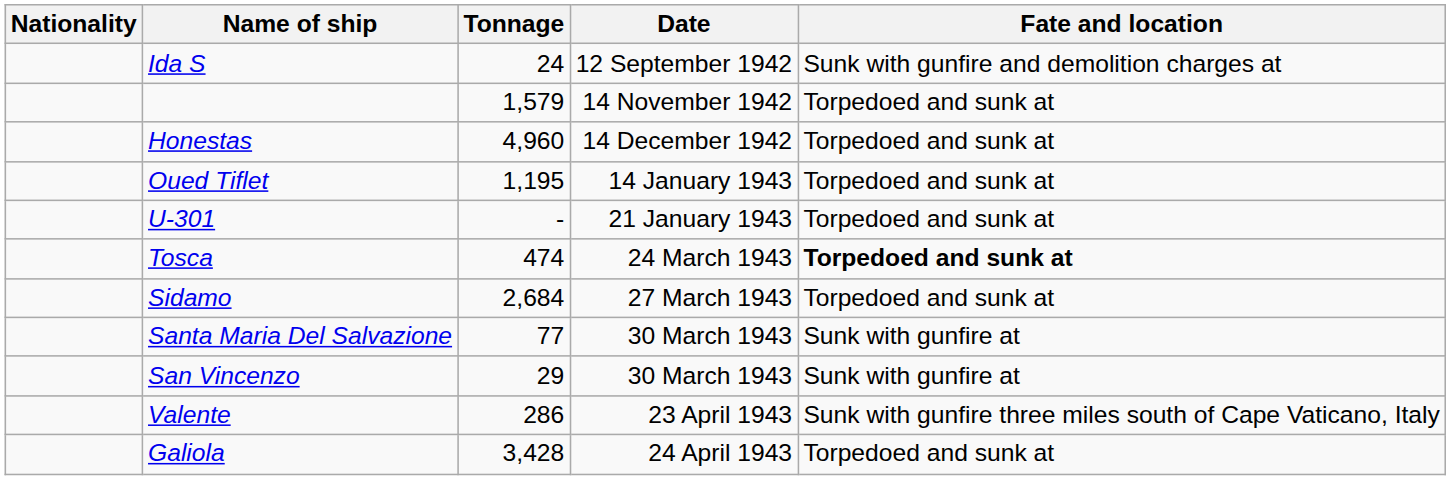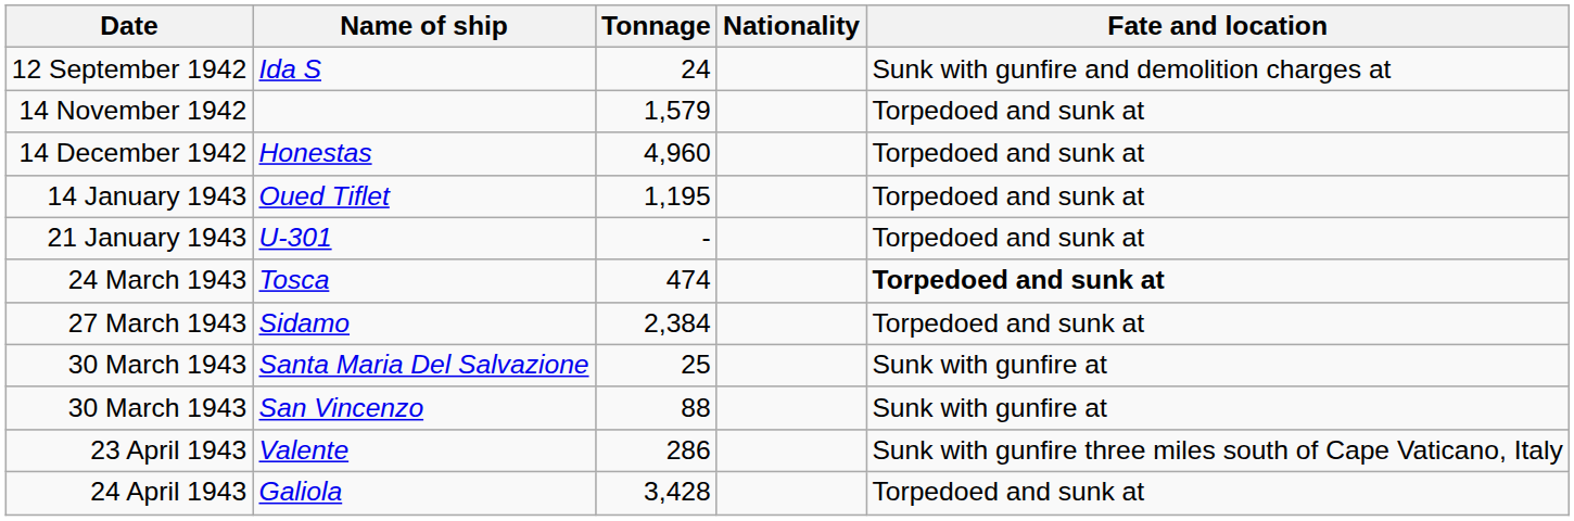 <table class="wikitable sortable" style="margin: 1em auto 1em auto;"|->
 <tr>
-<th>Nationality</th>
+<th>Date</th>
 <th>Name of ship</th>
 <th>Tonnage</th>
-<th>Date</th>
+<th>Nationality</th>
 <th>Fate and location</th>
 </tr>
 <tr>
-<td align="left"></td>
+<td align="right">12 September 1942</td>
 <td align="left"><a href='#'><em>Ida S</em></a></td>
 <td align="right">24</td>
-<td align="right">12 September 1942</td>
+<td align="left"></td>
 <td align="left">Sunk with gunfire and demolition charges at </td>
 </tr>
 <tr>
-<td align="left"></td>
+<td align="right">14 November 1942</td>
 <td align="left"></td>
 <td align="right">1,579</td>
-<td align="right">14 November 1942</td>
+<td align="left"></td>
 <td align="left">Torpedoed and sunk at </td>
 </tr>
 <tr>
-<td align="left"></td>
+<td align="right">14 December 1942</td>
 <td align="left"><a href='#'><em>Honestas</em></a></td>
 <td align="right">4,960</td>
-<td align="right">14 December 1942</td>
+<td align="left"></td>
 <td align="left">Torpedoed and sunk at </td>
 </tr>
 <tr>
-<td align="left"></td>
+<td align="right">14 January 1943</td>
 <td align="left"><a href='#'><em>Oued Tiflet</em></a></td>
 <td align="right">1,195</td>
-<td align="right">14 January 1943</td>
+<td align="left"></td>
 <td align="left">Torpedoed and sunk at </td>
 </tr>
 <tr>
-<td align="left"></td>
+<td align="right">21 January 1943</td>
 <td align="left"><a href='#'><em>U-301</em></a></td>
 <td align="right">-</td>
-<td align="right">21 January 1943</td>
+<td align="left"></td>
 <td align="left">Torpedoed and sunk at </td>
 </tr>
 <tr>
-<td align="left"></td>
+<td align="right">24 March 1943</td>
 <td align="left"><a href='#'><em>Tosca</em></a></td>
 <td align="right">474</td>
-<td align="right">24 March 1943</td>
+<td align="left"></td>
 <td align="left"><strong>Torpedoed and sunk at </strong></td>
 </tr>
 <tr>
+<td align="right">27 March 1943</td>
+<td align="left"><a href='#'><em>Sidamo</em></a></td>
+<td align="right">2,384</td>
 <td align="left"></td>
-<td align="left"><a href='#'><em>Sidamo</em></a></td>
-<td align="right">2,684</td>
-<td align="right">27 March 1943</td>
 <td align="left">Torpedoed and sunk at </td>
 </tr>
 <tr>
+<td align="right">30 March 1943</td>
+<td align="left"><a href='#'><em>Santa Maria Del Salvazione</em></a></td>
+<td align="right">25</td>
 <td align="left"></td>
-<td align="left"><a href='#'><em>Santa Maria Del Salvazione</em></a></td>
-<td align="right">77</td>
-<td align="right">30 March 1943</td>
 <td align="left">Sunk with gunfire at </td>
 </tr>
 <tr>
+<td align="right">30 March 1943</td>
+<td align="left"><a href='#'><em>San Vincenzo</em></a></td>
+<td align="right">88</td>
 <td align="left"></td>
-<td align="left"><a href='#'><em>San Vincenzo</em></a></td>
-<td align="right">29</td>
-<td align="right">30 March 1943</td>
 <td align="left">Sunk with gunfire at </td>
 </tr>
 <tr>
-<td align="left"></td>
+<td align="right">23 April 1943</td>
 <td align="left"><a href='#'><em>Valente</em></a></td>
 <td align="right">286</td>
-<td align="right">23 April 1943</td>
+<td align="left"></td>
 <td align="left">Sunk with gunfire three miles south of Cape Vaticano, Italy</td>
 </tr>
 <tr>
-<td align="left"></td>
+<td align="right">24 April 1943</td>
 <td align="left"><a href='#'><em>Galiola</em></a></td>
 <td align="right">3,428</td>
-<td align="right">24 April 1943</td>
+<td align="left"></td>
 <td align="left">Torpedoed and sunk at </td>
 </tr>
 </table>
